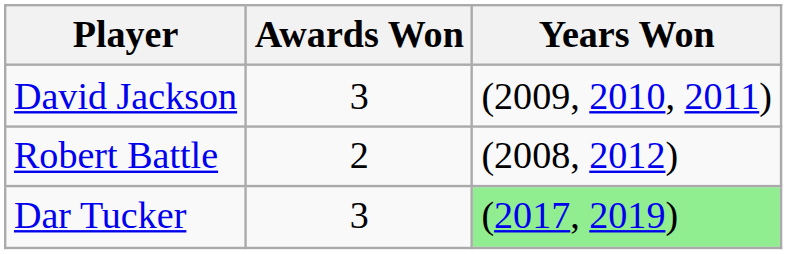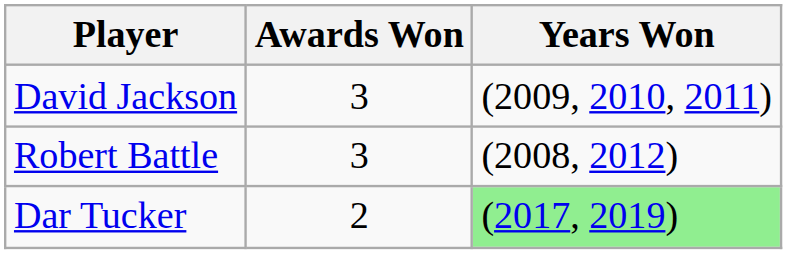 <table class="wikitable">
 <tr>
 <th>Player</th>
 <th>Awards Won</th>
 <th>Years Won</th>
 </tr>
 <tr>
 <td> <a href='#'>David Jackson</a></td>
 <td align="center">3</td>
 <td align="left">(2009, <a href='#'>2010</a>, <a href='#'>2011</a>)</td>
 </tr>
 <tr>
 <td> <a href='#'>Robert Battle</a></td>
-<td align="center">2</td>
+<td align="center">3</td>
 <td align="left">(2008, <a href='#'>2012</a>)</td>
 </tr>
 <tr>
 <td> <a href='#'>Dar Tucker</a></td>
-<td align="center">3</td>
+<td align="center">2</td>
 <td align="left" style="background: lightgreen;">(<a href='#'>2017</a>, <a href='#'>2019</a>)</td>
 </tr>
 </table>
